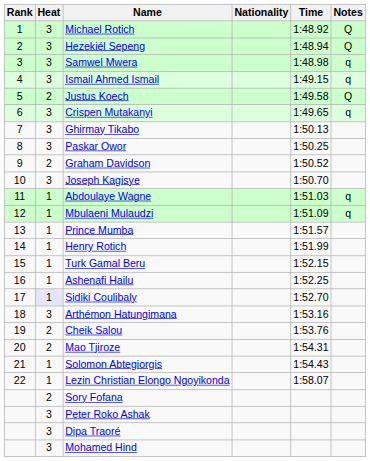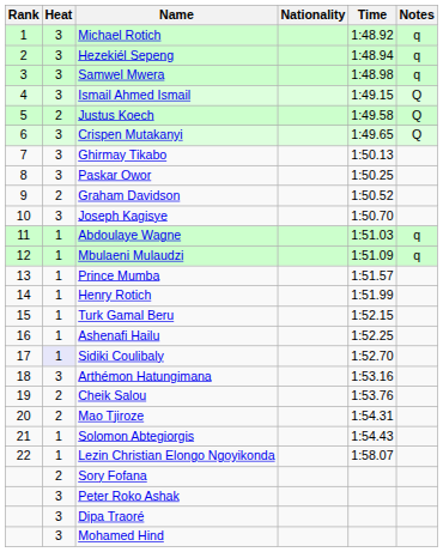 <table class="wikitable sortable" style="text-align:center">
 <tr>
 <th>Rank</th>
 <th>Heat</th>
 <th>Name</th>
 <th>Nationality</th>
 <th>Time</th>
 <th>Notes</th>
 </tr>
 <tr bgcolor=ccffcc>
 <td>1</td>
 <td>3</td>
 <td align=left><a href='#'>Michael Rotich</a></td>
 <td align=left></td>
 <td>1:48.92</td>
-<td>Q</td>
+<td>q</td>
 </tr>
 <tr bgcolor=ccffcc>
 <td>2</td>
 <td>3</td>
 <td align=left><a href='#'>Hezekiél Sepeng</a></td>
 <td align=left></td>
 <td>1:48.94</td>
-<td>Q</td>
+<td>q</td>
 </tr>
 <tr bgcolor=ccffcc>
 <td>3</td>
 <td>3</td>
 <td align=left><a href='#'>Samwel Mwera</a></td>
 <td align=left></td>
 <td>1:48.98</td>
 <td>q</td>
 </tr>
 <tr bgcolor=ddffdd>
 <td>4</td>
 <td>3</td>
 <td align=left><a href='#'>Ismail Ahmed Ismail</a></td>
 <td align=left></td>
 <td>1:49.15</td>
-<td>q</td>
+<td>Q</td>
 </tr>
 <tr bgcolor=ccffcc>
 <td>5</td>
 <td>2</td>
 <td align=left><a href='#'>Justus Koech</a></td>
 <td align=left></td>
 <td>1:49.58</td>
 <td>Q</td>
 </tr>
 <tr bgcolor=ddffdd>
 <td>6</td>
 <td>3</td>
 <td align=left><a href='#'>Crispen Mutakanyi</a></td>
 <td align=left></td>
 <td>1:49.65</td>
-<td>q</td>
+<td>Q</td>
 </tr>
 <tr>
 <td>7</td>
 <td>3</td>
 <td align=left><a href='#'>Ghirmay Tikabo</a></td>
 <td align=left></td>
 <td>1:50.13</td>
 <td></td>
 </tr>
 <tr>
 <td>8</td>
 <td>3</td>
 <td align=left><a href='#'>Paskar Owor</a></td>
 <td align=left></td>
 <td>1:50.25</td>
 <td></td>
 </tr>
 <tr>
 <td>9</td>
 <td>2</td>
 <td align=left><a href='#'>Graham Davidson</a></td>
 <td align=left></td>
 <td>1:50.52</td>
 <td></td>
 </tr>
 <tr>
 <td>10</td>
 <td>3</td>
 <td align=left><a href='#'>Joseph Kagisye</a></td>
 <td align=left></td>
 <td>1:50.70</td>
 <td></td>
 </tr>
 <tr bgcolor=ccffcc>
 <td>11</td>
 <td>1</td>
 <td align=left><a href='#'>Abdoulaye Wagne</a></td>
 <td align=left></td>
 <td>1:51.03</td>
 <td>q</td>
 </tr>
 <tr bgcolor=ccffcc>
 <td>12</td>
 <td>1</td>
 <td align=left><a href='#'>Mbulaeni Mulaudzi</a></td>
 <td align=left></td>
 <td>1:51.09</td>
 <td>q</td>
 </tr>
 <tr>
 <td>13</td>
 <td>1</td>
 <td align=left><a href='#'>Prince Mumba</a></td>
 <td align=left></td>
 <td>1:51.57</td>
 <td></td>
 </tr>
 <tr>
 <td>14</td>
 <td>1</td>
 <td align=left><a href='#'>Henry Rotich</a></td>
 <td align=left></td>
 <td>1:51.99</td>
 <td></td>
 </tr>
 <tr>
 <td>15</td>
 <td>1</td>
 <td align=left><a href='#'>Turk Gamal Beru</a></td>
 <td align=left></td>
 <td>1:52.15</td>
 <td></td>
 </tr>
 <tr>
 <td>16</td>
 <td>1</td>
 <td align=left><a href='#'>Ashenafi Hailu</a></td>
 <td align=left></td>
 <td>1:52.25</td>
 <td></td>
 </tr>
 <tr>
 <td>17</td>
 <td style="background: lavender;">1</td>
 <td align=left><a href='#'>Sidiki Coulibaly</a></td>
 <td align=left></td>
 <td>1:52.70</td>
 <td></td>
 </tr>
 <tr>
 <td>18</td>
 <td>3</td>
 <td align=left><a href='#'>Arthémon Hatungimana</a></td>
 <td align=left></td>
 <td>1:53.16</td>
 <td></td>
 </tr>
 <tr>
 <td>19</td>
 <td>2</td>
 <td align=left><a href='#'>Cheik Salou</a></td>
 <td align=left></td>
 <td>1:53.76</td>
 <td></td>
 </tr>
 <tr>
 <td>20</td>
 <td>2</td>
 <td align=left><a href='#'>Mao Tjiroze</a></td>
 <td align=left></td>
 <td>1:54.31</td>
 <td></td>
 </tr>
 <tr>
 <td>21</td>
 <td>1</td>
 <td align=left><a href='#'>Solomon Abtegiorgis</a></td>
 <td align=left></td>
 <td>1:54.43</td>
 <td></td>
 </tr>
 <tr>
 <td>22</td>
 <td>1</td>
 <td align=left><a href='#'>Lezin Christian Elongo Ngoyikonda</a></td>
 <td align=left></td>
 <td>1:58.07</td>
 <td></td>
 </tr>
 <tr>
 <td></td>
 <td>2</td>
 <td align=left><a href='#'>Sory Fofana</a></td>
 <td align=left></td>
 <td></td>
 <td></td>
 </tr>
 <tr>
 <td></td>
 <td>3</td>
 <td align=left><a href='#'>Peter Roko Ashak</a></td>
 <td align=left></td>
 <td></td>
 <td></td>
 </tr>
 <tr>
 <td></td>
 <td>3</td>
 <td align=left><a href='#'>Dipa Traoré</a></td>
 <td align=left></td>
 <td></td>
 <td></td>
 </tr>
 <tr>
 <td></td>
 <td>3</td>
 <td align=left><a href='#'>Mohamed Hind</a></td>
 <td align=left></td>
 <td></td>
 <td></td>
 </tr>
 </table>
